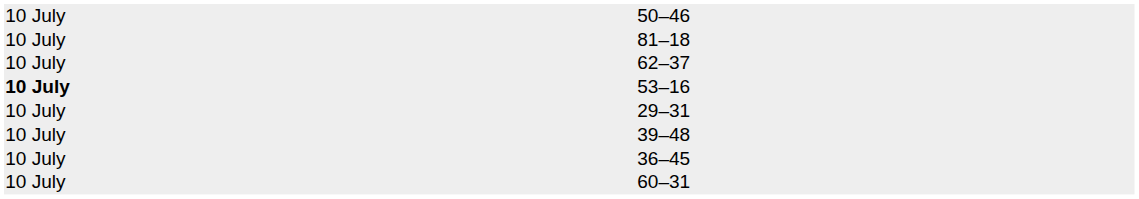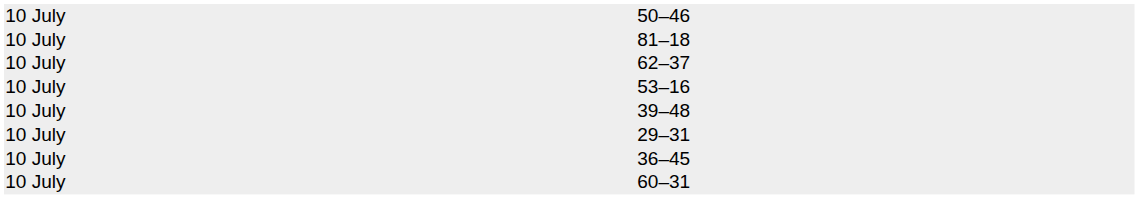 <table cellspacing=0 width=60% style="background:#eeeeee">
 <tr>
 <td width=10%>10 July</td>
 <td align=right width=20%></td>
 <td align=center width=10%>50–46</td>
 <td align=left width=20%></td>
 </tr>
 <tr>
 <td>10 July</td>
 <td align=right></td>
 <td align=center>81–18</td>
 <td align=left></td>
 </tr>
 <tr>
 <td>10 July</td>
 <td align=right></td>
 <td align=center>62–37</td>
 <td align=left></td>
 </tr>
 <tr>
-<td><strong>10 July</strong></td>
+<td>10 July</td>
 <td align=right></td>
 <td align=center>53–16</td>
 <td align=left></td>
 </tr>
 <tr>
 <td>10 July</td>
 <td align=right></td>
-<td align=center>29–31</td>
+<td align=center>39–48</td>
 <td align=left></td>
 </tr>
 <tr>
 <td>10 July</td>
 <td align=right></td>
-<td align=center>39–48</td>
+<td align=center>29–31</td>
 <td align=left></td>
 </tr>
 <tr>
 <td>10 July</td>
 <td align=right></td>
 <td align=center>36–45</td>
 <td align=left></td>
 </tr>
 <tr>
 <td>10 July</td>
 <td align=right></td>
 <td align=center>60–31</td>
 <td align=left></td>
 </tr>
 </table>
